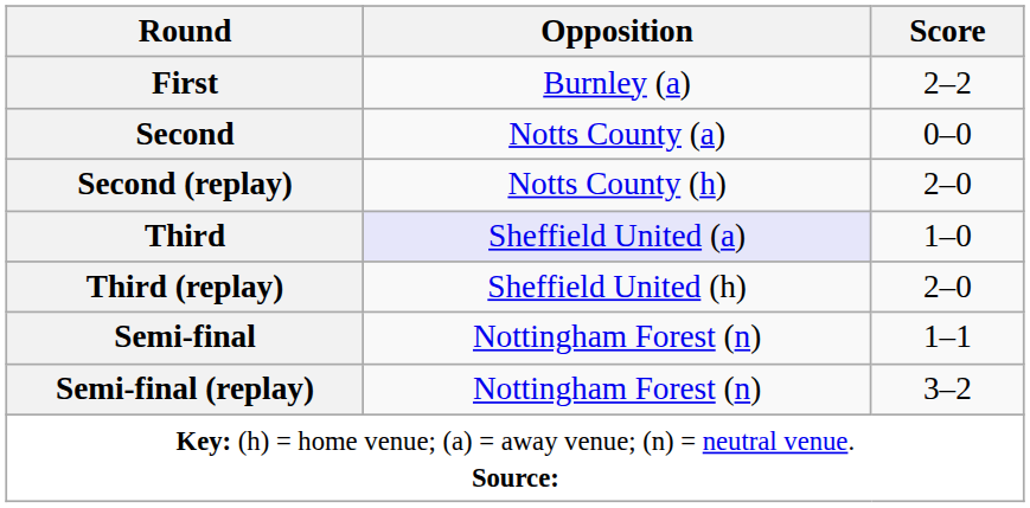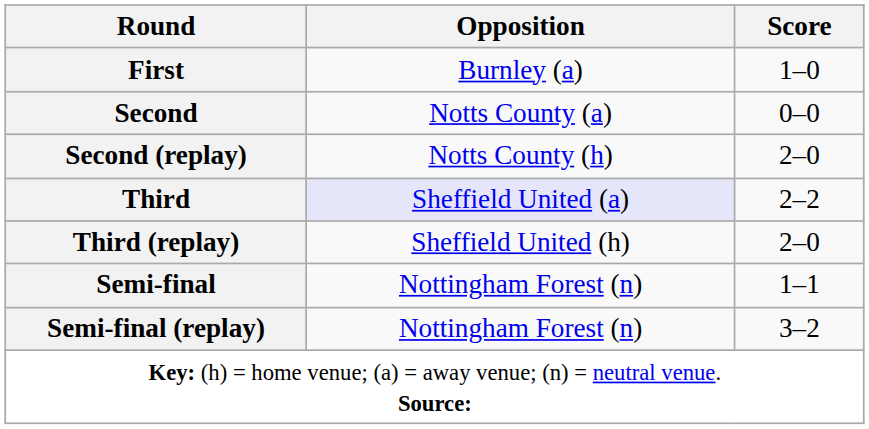 <table class="wikitable plainrowheaders" style="text-align:center;margin-left:1em;float:right;width:40%">
 <tr>
 <th width="35%">Round</th>
 <th width="50%">Opposition</th>
 <th width="15%">Score</th>
 </tr>
 <tr>
 <th scope=row style="text-align:center">First</th>
 <td><a href='#'>Burnley</a> (<a href='#'>a</a>)</td>
-<td>2–2</td>
+<td>1–0</td>
 </tr>
 <tr>
 <th scope=row style="text-align:center">Second</th>
 <td><a href='#'>Notts County</a> (<a href='#'>a</a>)</td>
 <td>0–0</td>
 </tr>
 <tr>
 <th scope=row style="text-align:center">Second (replay)</th>
 <td><a href='#'>Notts County</a> (<a href='#'>h</a>)</td>
 <td>2–0</td>
 </tr>
 <tr>
 <th scope=row style="text-align:center">Third</th>
 <td style="background: lavender;"><a href='#'>Sheffield United</a> (<a href='#'>a</a>)</td>
-<td>1–0</td>
+<td>2–2</td>
 </tr>
 <tr>
 <th scope=row style="text-align:center">Third (replay)</th>
 <td><a href='#'>Sheffield United</a> (h)</td>
 <td>2–0</td>
 </tr>
 <tr>
 <th scope=row style="text-align:center">Semi-final</th>
 <td><a href='#'>Nottingham Forest</a> (<a href='#'>n</a>)</td>
 <td>1–1</td>
 </tr>
 <tr>
 <th scope=row style="text-align:center">Semi-final (replay)</th>
 <td><a href='#'>Nottingham Forest</a> (<a href='#'>n</a>)</td>
 <td>3–2</td>
 </tr>
 <tr>
 <td colspan="3" style="background-color:white;"><small><strong>Key:</strong> (h) = home venue; (a) = away venue; (n) = <a href='#'>neutral venue</a>.<br><strong>Source:</strong></small></td>
 </tr>
 </table>
